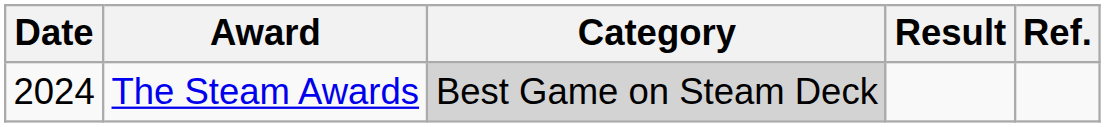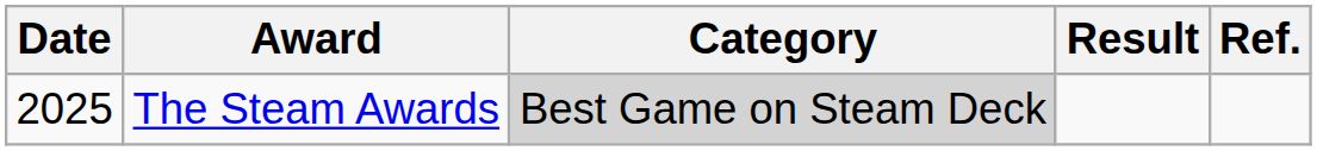 <table class="wikitable plainrowheaders">
 <tr>
 <th scope="col">Date</th>
 <th scope="col">Award</th>
 <th scope="col">Category</th>
 <th scope="col">Result</th>
 <th scope="col" class="unsortable">Ref.</th>
 </tr>
 <tr>
-<td rowspan="1" style="text-align:center;">2024</td>
+<td rowspan="1" style="text-align:center;">2025</td>
 <td><a href='#'>The Steam Awards</a></td>
 <td style="background: lightgrey;">Best Game on Steam Deck</td>
 <td></td>
 <td style="text-align:center;"></td>
 </tr>
 </table>
